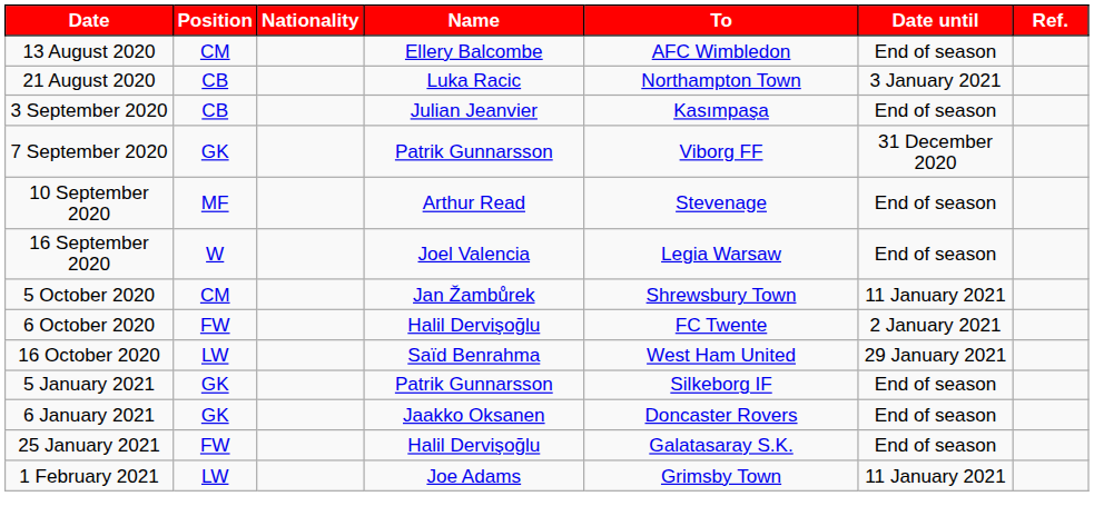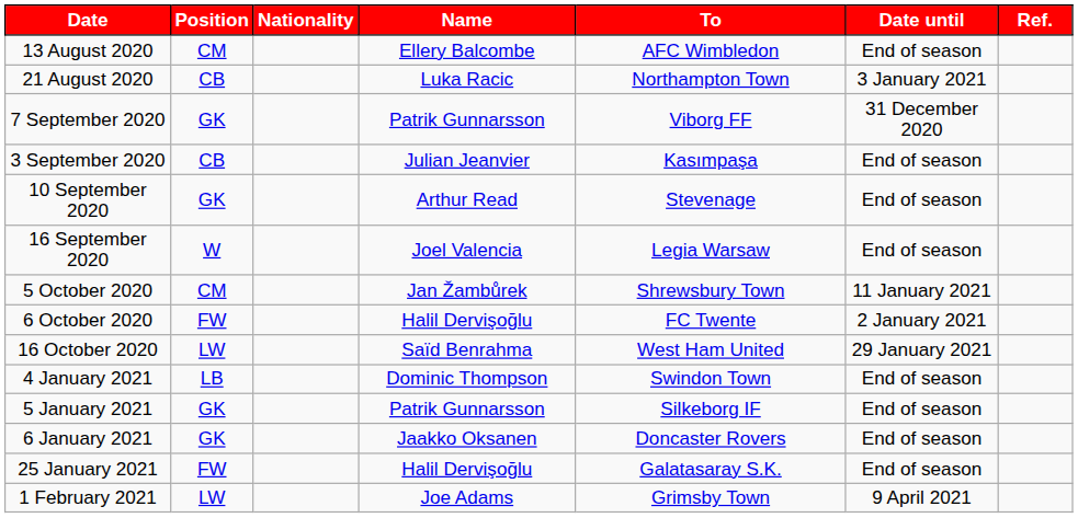 <table class="wikitable" style="text-align:center; font-size:90%; ">
 <tr>
 <th style="background:#FF0000;color:white;border:1px solid black; width:120px;">Date</th>
 <th style="background:#FF0000;color:white;border:1px solid black; width:50px;">Position</th>
 <th style="background:#FF0000;color:white;border:1px solid black; width:50px;">Nationality</th>
 <th style="background:#FF0000;color:white;border:1px solid black; width:160px;">Name</th>
 <th style="background:#FF0000;color:white;border:1px solid black; width:200px;">To</th>
 <th style="background:#FF0000;color:white;border:1px solid black; width:110px;">Date until</th>
 <th style="background:#FF0000;color:white;border:1px solid black; width:50px;">Ref.</th>
 </tr>
 <tr>
 <td>13 August 2020</td>
 <td><a href='#'>CM</a></td>
 <td></td>
 <td><a href='#'>Ellery Balcombe</a></td>
 <td> <a href='#'>AFC Wimbledon</a></td>
 <td>End of season</td>
 <td></td>
 </tr>
 <tr>
 <td>21 August 2020</td>
 <td><a href='#'>CB</a></td>
 <td></td>
 <td><a href='#'>Luka Racic</a></td>
 <td> <a href='#'>Northampton Town</a></td>
 <td>3 January 2021</td>
 <td></td>
 </tr>
 <tr>
+<td>7 September 2020</td>
+<td><a href='#'>GK</a></td>
+<td></td>
+<td><a href='#'>Patrik Gunnarsson</a></td>
+<td> <a href='#'>Viborg FF</a></td>
+<td>31 December 2020</td>
+<td></td>
+</tr>
+<tr>
 <td>3 September 2020</td>
 <td><a href='#'>CB</a></td>
 <td></td>
 <td><a href='#'>Julian Jeanvier</a></td>
 <td> <a href='#'>Kasımpaşa</a></td>
 <td>End of season</td>
 <td></td>
 </tr>
 <tr>
-<td>7 September 2020</td>
+<td>10 September 2020</td>
 <td><a href='#'>GK</a></td>
-<td></td>
-<td><a href='#'>Patrik Gunnarsson</a></td>
-<td> <a href='#'>Viborg FF</a></td>
-<td>31 December 2020</td>
-<td></td>
-</tr>
-<tr>
-<td>10 September 2020</td>
-<td><a href='#'>MF</a></td>
 <td></td>
 <td><a href='#'>Arthur Read</a></td>
 <td> <a href='#'>Stevenage</a></td>
 <td>End of season</td>
 <td></td>
 </tr>
 <tr>
 <td>16 September 2020</td>
 <td><a href='#'>W</a></td>
 <td></td>
 <td><a href='#'>Joel Valencia</a></td>
 <td> <a href='#'>Legia Warsaw</a></td>
 <td>End of season</td>
 <td></td>
 </tr>
 <tr>
 <td>5 October 2020</td>
 <td><a href='#'>CM</a></td>
 <td></td>
 <td><a href='#'>Jan Žambůrek</a></td>
 <td> <a href='#'>Shrewsbury Town</a></td>
 <td>11 January 2021</td>
 <td></td>
 </tr>
 <tr>
 <td>6 October 2020</td>
 <td><a href='#'>FW</a></td>
 <td></td>
 <td><a href='#'>Halil Dervişoğlu</a></td>
 <td> <a href='#'>FC Twente</a></td>
 <td>2 January 2021</td>
 <td></td>
 </tr>
 <tr>
 <td>16 October 2020</td>
 <td><a href='#'>LW</a></td>
 <td></td>
 <td><a href='#'>Saïd Benrahma</a></td>
 <td> <a href='#'>West Ham United</a></td>
 <td>29 January 2021</td>
 <td></td>
 </tr>
 <tr>
+<td>4 January 2021</td>
+<td><a href='#'>LB</a></td>
+<td></td>
+<td><a href='#'>Dominic Thompson</a></td>
+<td> <a href='#'>Swindon Town</a></td>
+<td>End of season</td>
+<td></td>
+</tr>
+<tr>
 <td>5 January 2021</td>
 <td><a href='#'>GK</a></td>
 <td></td>
 <td><a href='#'>Patrik Gunnarsson</a></td>
 <td> <a href='#'>Silkeborg IF</a></td>
 <td>End of season</td>
 <td></td>
 </tr>
 <tr>
 <td>6 January 2021</td>
 <td><a href='#'>GK</a></td>
 <td></td>
 <td><a href='#'>Jaakko Oksanen</a></td>
 <td> <a href='#'>Doncaster Rovers</a></td>
 <td>End of season</td>
 <td></td>
 </tr>
 <tr>
 <td>25 January 2021</td>
 <td><a href='#'>FW</a></td>
 <td></td>
 <td><a href='#'>Halil Dervişoğlu</a></td>
 <td> <a href='#'>Galatasaray S.K.</a></td>
 <td>End of season</td>
 <td></td>
 </tr>
 <tr>
 <td>1 February 2021</td>
 <td><a href='#'>LW</a></td>
 <td></td>
 <td><a href='#'>Joe Adams</a></td>
 <td> <a href='#'>Grimsby Town</a></td>
-<td>11 January 2021</td>
+<td>9 April 2021</td>
 <td></td>
 </tr>
 </table>
